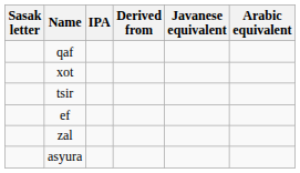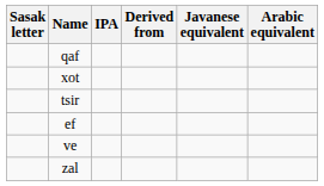 <table class="wikitable" style="margin:1em auto;">
 <tr>
 <th>Sasak<br>letter</th>
 <th>Name</th>
 <th>IPA</th>
 <th>Derived<br>from</th>
 <th>Javanese<br>equivalent</th>
 <th>Arabic<br>equivalent</th>
 </tr>
 <tr style="text-align:center">
 <td></td>
 <td>qaf</td>
 <td></td>
 <td></td>
 <td></td>
 <td></td>
 </tr>
 <tr style="text-align:center">
 <td></td>
 <td>xot</td>
 <td></td>
 <td></td>
 <td></td>
 <td></td>
 </tr>
 <tr style="text-align:center">
 <td></td>
 <td>tsir</td>
 <td></td>
 <td></td>
 <td></td>
 <td></td>
 </tr>
 <tr style="text-align:center">
 <td></td>
 <td>ef</td>
 <td></td>
 <td></td>
 <td></td>
 <td></td>
 </tr>
 <tr style="text-align:center">
 <td></td>
-<td>zal</td>
+<td>ve</td>
 <td></td>
 <td></td>
 <td></td>
 <td></td>
 </tr>
 <tr style="text-align:center">
 <td></td>
-<td>asyura</td>
+<td>zal</td>
 <td></td>
 <td></td>
 <td></td>
 <td></td>
 </tr>
 </table>
